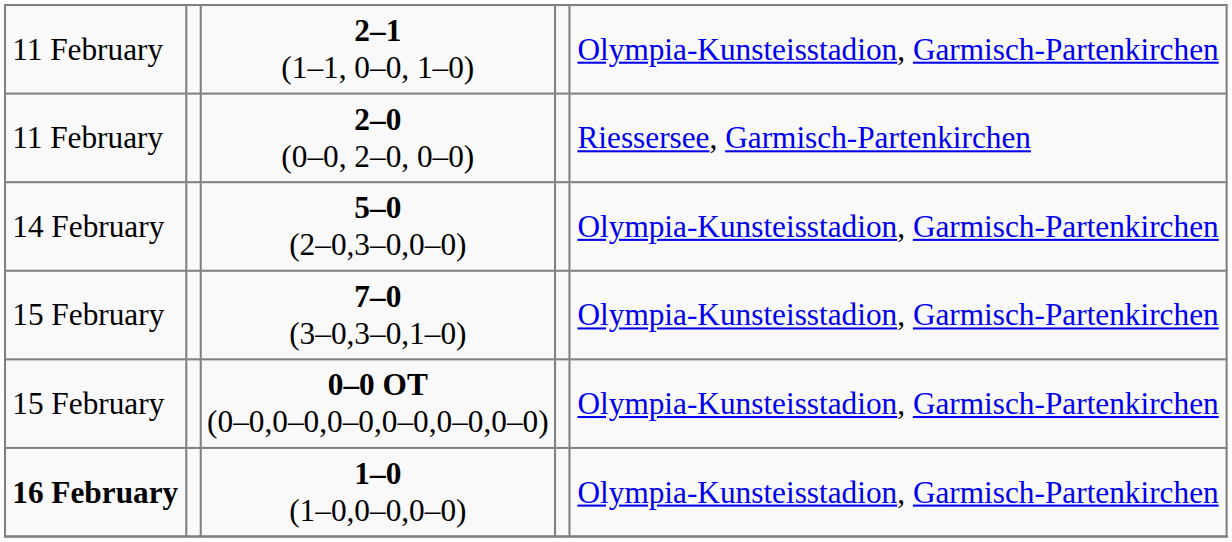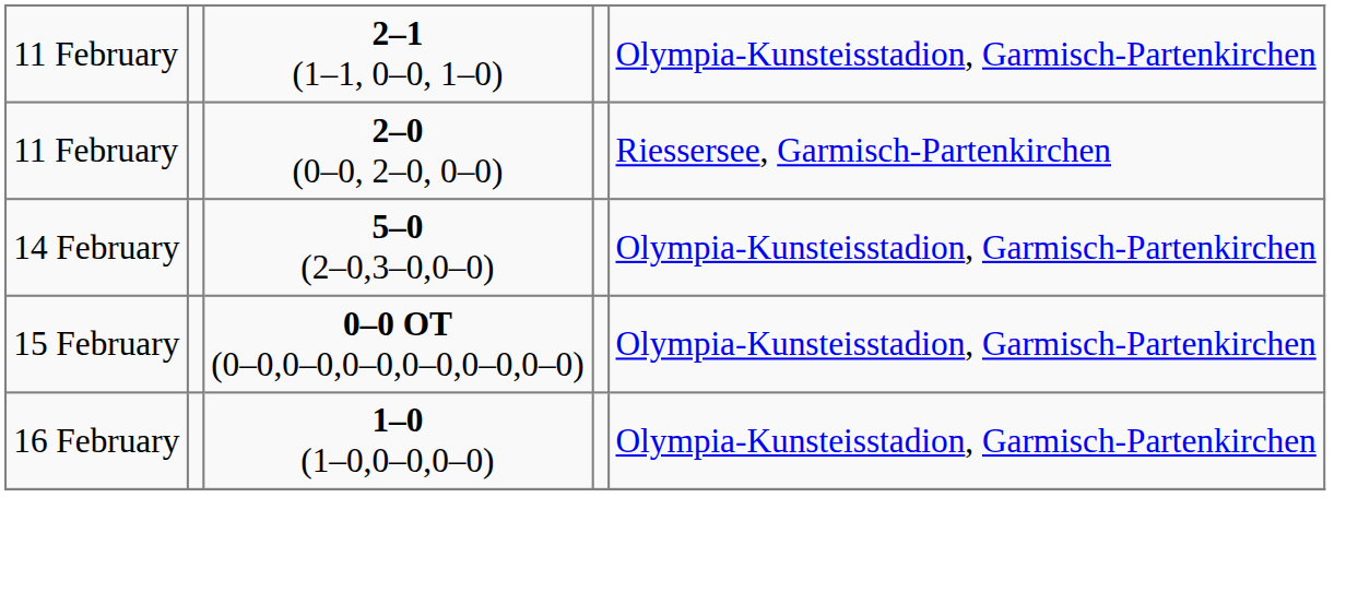 <table bgcolor="#f9f9f9" cellpadding="3" cellspacing="0" border="1" style="font-size: 95%; border: gray solid 1px; border-collapse: collapse; background: #f9f9f9;">
 <tr>
 <td>11 February</td>
 <td></td>
 <td align="center"><strong>2–1</strong><br>(1–1, 0–0, 1–0)</td>
 <td></td>
 <td><a href='#'>Olympia-Kunsteisstadion</a>, <a href='#'>Garmisch-Partenkirchen</a></td>
 </tr>
 <tr>
 <td>11 February</td>
 <td></td>
 <td align="center"><strong>2–0</strong><br>(0–0, 2–0, 0–0)</td>
 <td></td>
 <td><a href='#'>Riessersee</a>, <a href='#'>Garmisch-Partenkirchen</a></td>
 </tr>
 <tr>
 <td>14 February</td>
 <td></td>
 <td align="center"><strong>5–0</strong><br>(2–0,3–0,0–0)</td>
 <td></td>
 <td><a href='#'>Olympia-Kunsteisstadion</a>, <a href='#'>Garmisch-Partenkirchen</a></td>
 </tr>
 <tr>
 <td>15 February</td>
 <td></td>
-<td align="center"><strong>7–0</strong><br>(3–0,3–0,1–0)</td>
-<td></td>
-<td><a href='#'>Olympia-Kunsteisstadion</a>, <a href='#'>Garmisch-Partenkirchen</a></td>
-</tr>
-<tr>
-<td>15 February</td>
-<td></td>
 <td align="center"><strong>0–0 OT</strong><br>(0–0,0–0,0–0,0–0,0–0,0–0)</td>
 <td></td>
 <td><a href='#'>Olympia-Kunsteisstadion</a>, <a href='#'>Garmisch-Partenkirchen</a></td>
 </tr>
 <tr>
-<td><strong>16 February</strong></td>
+<td>16 February</td>
 <td></td>
 <td align="center"><strong>1–0</strong><br>(1–0,0–0,0–0)</td>
 <td></td>
 <td><a href='#'>Olympia-Kunsteisstadion</a>, <a href='#'>Garmisch-Partenkirchen</a></td>
 </tr>
 <tr>
 </tr>
 </table>
